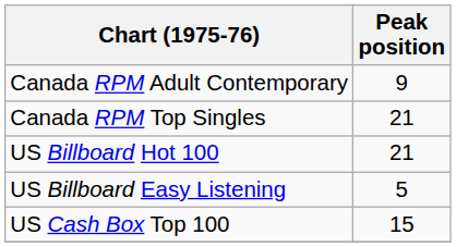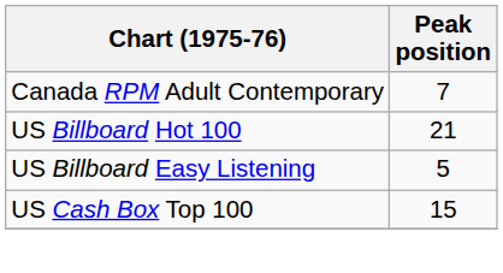 <table class="wikitable sortable">
 <tr>
 <th>Chart (1975-76)</th>
 <th>Peak<br>position</th>
 </tr>
 <tr>
 <td>Canada <em><a href='#'>RPM</a></em> Adult Contemporary</td>
-<td style="text-align:center;">9</td>
-</tr>
-<tr>
-<td>Canada <em><a href='#'>RPM</a></em> Top Singles</td>
-<td style="text-align:center;">21</td>
+<td style="text-align:center;">7</td>
 </tr>
 <tr>
 <td>US <em><a href='#'>Billboard</a></em> <a href='#'>Hot 100</a></td>
 <td style="text-align:center;">21</td>
 </tr>
 <tr>
 <td>US <em>Billboard</em> <a href='#'>Easy Listening</a></td>
 <td style="text-align:center;">5</td>
 </tr>
 <tr>
 <td>US <a href='#'><em>Cash Box</em></a> Top 100</td>
 <td align="center">15</td>
 </tr>
 <tr>
 </tr>
 </table>
